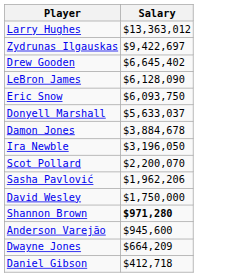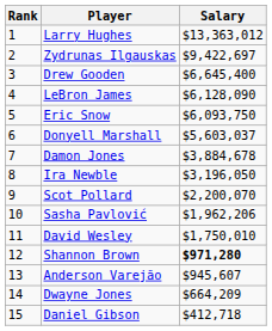 <table class="wikitable">
 <tr>
+<th>Rank</th>
 <th>Player</th>
 <th>Salary</th>
 </tr>
 <tr>
+<td>1</td>
 <td><a href='#'>Larry Hughes</a></td>
 <td>$13,363,012</td>
 </tr>
 <tr>
+<td>2</td>
 <td><a href='#'>Zydrunas Ilgauskas</a></td>
 <td>$9,422,697</td>
 </tr>
 <tr>
+<td>3</td>
 <td><a href='#'>Drew Gooden</a></td>
-<td>$6,645,402</td>
+<td>$6,645,400</td>
 </tr>
 <tr>
+<td>4</td>
 <td><a href='#'>LeBron James</a></td>
 <td>$6,128,090</td>
 </tr>
 <tr>
+<td>5</td>
 <td><a href='#'>Eric Snow</a></td>
 <td>$6,093,750</td>
 </tr>
 <tr>
+<td>6</td>
 <td><a href='#'>Donyell Marshall</a></td>
-<td>$5,633,037</td>
+<td>$5,603,037</td>
 </tr>
 <tr>
+<td>7</td>
 <td><a href='#'>Damon Jones</a></td>
 <td>$3,884,678</td>
 </tr>
 <tr>
+<td>8</td>
 <td><a href='#'>Ira Newble</a></td>
 <td>$3,196,050</td>
 </tr>
 <tr>
+<td>9</td>
 <td><a href='#'>Scot Pollard</a></td>
 <td>$2,200,070</td>
 </tr>
 <tr>
+<td>10</td>
 <td><a href='#'>Sasha Pavlović</a></td>
 <td>$1,962,206</td>
 </tr>
 <tr>
+<td>11</td>
 <td><a href='#'>David Wesley</a></td>
-<td>$1,750,000</td>
+<td>$1,750,010</td>
 </tr>
 <tr>
+<td>12</td>
 <td><a href='#'>Shannon Brown</a></td>
 <td><strong>$971,280</strong></td>
 </tr>
 <tr>
+<td>13</td>
 <td><a href='#'>Anderson Varejão</a></td>
-<td>$945,600</td>
+<td>$945,607</td>
 </tr>
 <tr>
+<td>14</td>
 <td><a href='#'>Dwayne Jones</a></td>
 <td>$664,209</td>
 </tr>
 <tr>
+<td>15</td>
 <td><a href='#'>Daniel Gibson</a></td>
 <td>$412,718</td>
 </tr>
 </table>
